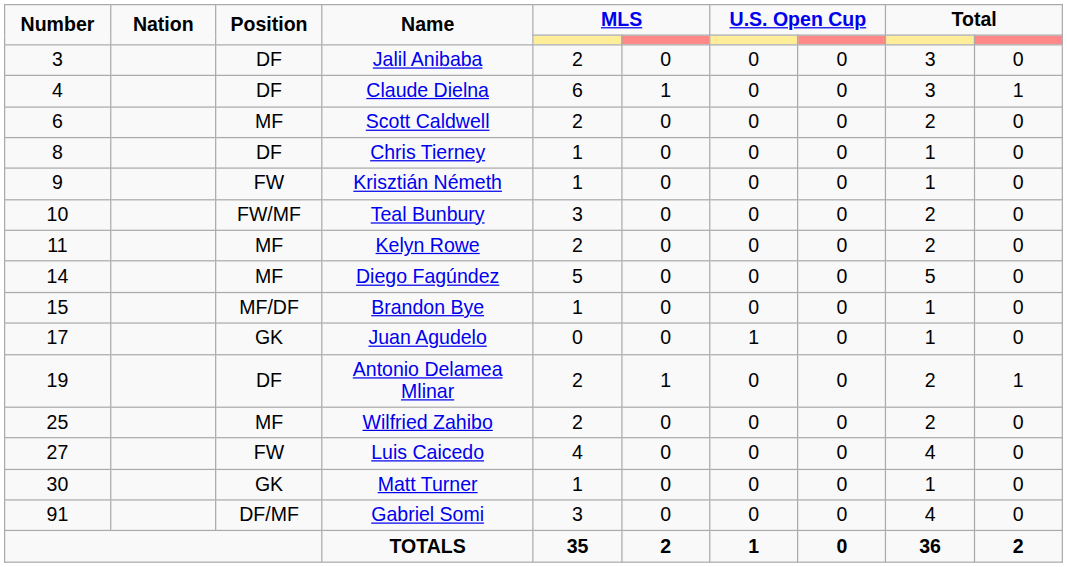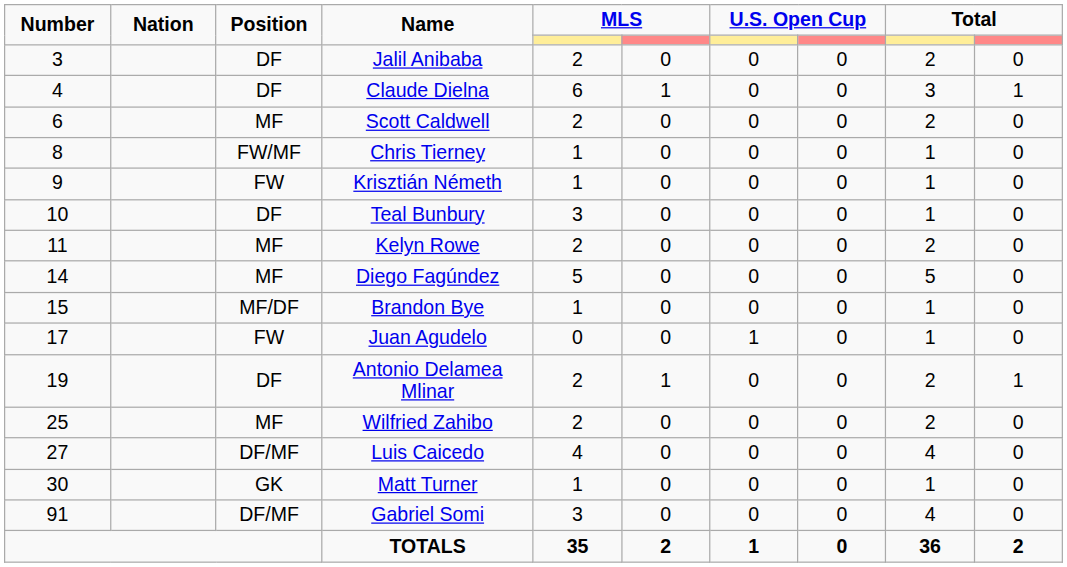 <table class="wikitable" style="font-size: 100%; text-align: center;">
 <tr>
 <td rowspan="2" width="10%" align="center"><strong>Number</strong></td>
 <td rowspan="2" width="10%" align="center"><strong>Nation</strong></td>
 <td rowspan="2" width="10%" align="center"><strong>Position</strong></td>
 <td rowspan="2" width="20%" align="center"><strong>Name</strong></td>
 <td colspan="2" align="center"><strong><a href='#'>MLS</a></strong></td>
 <td colspan="2" align="center"><strong><a href='#'>U.S. Open Cup</a></strong></td>
 <td colspan="2" align="center"><strong>Total</strong></td>
 </tr>
 <tr>
 <th width=60 style="background: #FFEE99"></th>
 <th width=60 style="background: #FF8888"></th>
 <th width=60 style="background: #FFEE99"></th>
 <th width=60 style="background: #FF8888"></th>
 <th width=60 style="background: #FFEE99"></th>
 <th width=60 style="background: #FF8888"></th>
 </tr>
 <tr>
 <td>3</td>
 <td></td>
 <td>DF</td>
 <td><a href='#'>Jalil Anibaba</a></td>
 <td>2</td>
 <td>0</td>
 <td>0</td>
 <td>0</td>
-<td>3</td>
+<td>2</td>
 <td>0</td>
 </tr>
 <tr>
 <td>4</td>
 <td></td>
 <td>DF</td>
 <td><a href='#'>Claude Dielna</a></td>
 <td>6</td>
 <td>1</td>
 <td>0</td>
 <td>0</td>
 <td>3</td>
 <td>1</td>
 </tr>
 <tr>
 <td>6</td>
 <td></td>
 <td>MF</td>
 <td><a href='#'>Scott Caldwell</a></td>
 <td>2</td>
 <td>0</td>
 <td>0</td>
 <td>0</td>
 <td>2</td>
 <td>0</td>
 </tr>
 <tr>
 <td>8</td>
 <td></td>
-<td>DF</td>
+<td>FW/MF</td>
 <td><a href='#'>Chris Tierney</a></td>
 <td>1</td>
 <td>0</td>
 <td>0</td>
 <td>0</td>
 <td>1</td>
 <td>0</td>
 </tr>
 <tr>
 <td>9</td>
 <td></td>
 <td>FW</td>
 <td><a href='#'>Krisztián Németh</a></td>
 <td>1</td>
 <td>0</td>
 <td>0</td>
 <td>0</td>
 <td>1</td>
 <td>0</td>
 </tr>
 <tr>
 <td>10</td>
 <td></td>
-<td>FW/MF</td>
+<td>DF</td>
 <td><a href='#'>Teal Bunbury</a></td>
 <td>3</td>
 <td>0</td>
 <td>0</td>
 <td>0</td>
-<td>2</td>
+<td>1</td>
 <td>0</td>
 </tr>
 <tr>
 <td>11</td>
 <td></td>
 <td>MF</td>
 <td><a href='#'>Kelyn Rowe</a></td>
 <td>2</td>
 <td>0</td>
 <td>0</td>
 <td>0</td>
 <td>2</td>
 <td>0</td>
 </tr>
 <tr>
 <td>14</td>
 <td></td>
 <td>MF</td>
 <td><a href='#'>Diego Fagúndez</a></td>
 <td>5</td>
 <td>0</td>
 <td>0</td>
 <td>0</td>
 <td>5</td>
 <td>0</td>
 </tr>
 <tr>
 <td>15</td>
 <td></td>
 <td>MF/DF</td>
 <td><a href='#'>Brandon Bye</a></td>
 <td>1</td>
 <td>0</td>
 <td>0</td>
 <td>0</td>
 <td>1</td>
 <td>0</td>
 </tr>
 <tr>
 <td>17</td>
 <td></td>
-<td>GK</td>
+<td>FW</td>
 <td><a href='#'>Juan Agudelo</a></td>
 <td>0</td>
 <td>0</td>
 <td>1</td>
 <td>0</td>
 <td>1</td>
 <td>0</td>
 </tr>
 <tr>
 <td>19</td>
 <td></td>
 <td>DF</td>
 <td><a href='#'>Antonio Delamea Mlinar</a></td>
 <td>2</td>
 <td>1</td>
 <td>0</td>
 <td>0</td>
 <td>2</td>
 <td>1</td>
 </tr>
 <tr>
 <td>25</td>
 <td></td>
 <td>MF</td>
 <td><a href='#'>Wilfried Zahibo</a></td>
 <td>2</td>
 <td>0</td>
 <td>0</td>
 <td>0</td>
 <td>2</td>
 <td>0</td>
 </tr>
 <tr>
 <td>27</td>
 <td></td>
-<td>FW</td>
+<td>DF/MF</td>
 <td><a href='#'>Luis Caicedo</a></td>
 <td>4</td>
 <td>0</td>
 <td>0</td>
 <td>0</td>
 <td>4</td>
 <td>0</td>
 </tr>
 <tr>
 <td>30</td>
 <td></td>
 <td>GK</td>
 <td><a href='#'>Matt Turner</a></td>
 <td>1</td>
 <td>0</td>
 <td>0</td>
 <td>0</td>
 <td>1</td>
 <td>0</td>
 </tr>
 <tr>
 <td>91</td>
 <td></td>
 <td>DF/MF</td>
 <td><a href='#'>Gabriel Somi</a></td>
 <td>3</td>
 <td>0</td>
 <td>0</td>
 <td>0</td>
 <td>4</td>
 <td>0</td>
 </tr>
 <tr>
 <td colspan="3"></td>
 <td><strong>TOTALS</strong></td>
 <td><strong>35</strong></td>
 <td><strong>2</strong></td>
 <td><strong>1</strong></td>
 <td><strong>0</strong></td>
 <td><strong>36</strong></td>
 <td><strong>2</strong></td>
 </tr>
 </table>
